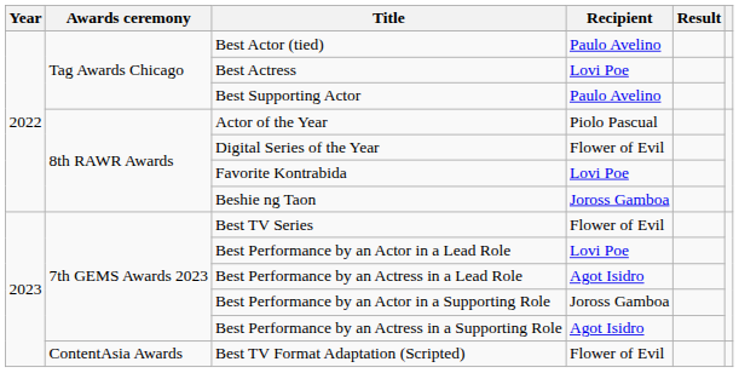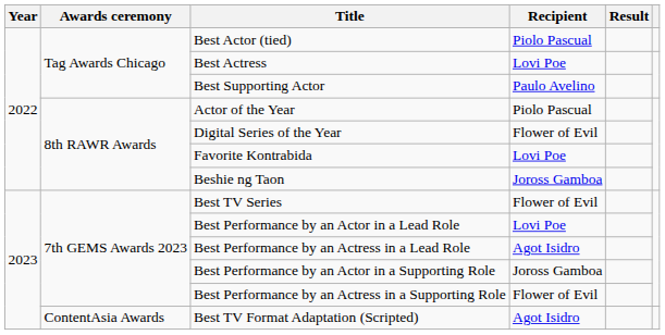 <table class="wikitable sortable">
 <tr>
 <th>Year</th>
 <th>Awards ceremony</th>
 <th>Title</th>
 <th>Recipient</th>
 <th>Result</th>
 <th></th>
 </tr>
 <tr>
 <td rowspan="7">2022</td>
 <td rowspan="3">Tag Awards Chicago</td>
 <td>Best Actor (tied)</td>
-<td><a href='#'>Paulo Avelino</a></td>
+<td><a href='#'>Piolo Pascual</a></td>
 <td></td>
 <td></td>
 </tr>
 <tr>
 <td>Best Actress</td>
 <td><a href='#'>Lovi Poe</a></td>
 <td></td>
 <td rowspan="2"></td>
 </tr>
 <tr>
 <td>Best Supporting Actor</td>
 <td><a href='#'>Paulo Avelino</a></td>
 <td></td>
 </tr>
 <tr>
 <td rowspan="4">8th RAWR Awards</td>
 <td>Actor of the Year</td>
 <td>Piolo Pascual</td>
 <td></td>
 <td rowspan="4"></td>
 </tr>
 <tr>
 <td>Digital Series of the Year</td>
 <td>Flower of Evil</td>
 <td></td>
 </tr>
 <tr>
 <td>Favorite Kontrabida</td>
 <td><a href='#'>Lovi Poe</a></td>
 <td></td>
 </tr>
 <tr>
 <td>Beshie ng Taon</td>
 <td><a href='#'>Joross Gamboa</a></td>
 <td></td>
 </tr>
 <tr>
 <td rowspan="7">2023</td>
 <td rowspan="5">7th GEMS Awards 2023</td>
 <td>Best TV Series</td>
 <td>Flower of Evil</td>
 <td></td>
 <td rowspan="5"></td>
 </tr>
 <tr>
 <td>Best Performance by an Actor in a Lead Role</td>
 <td><a href='#'>Lovi Poe</a></td>
 <td></td>
 </tr>
 <tr>
 <td>Best Performance by an Actress in a Lead Role</td>
 <td><a href='#'>Agot Isidro</a></td>
 <td></td>
 </tr>
 <tr>
 <td>Best Performance by an Actor in a Supporting Role</td>
 <td>Joross Gamboa</td>
 <td></td>
 </tr>
 <tr>
 <td>Best Performance by an Actress in a Supporting Role</td>
-<td><a href='#'>Agot Isidro</a></td>
+<td>Flower of Evil</td>
 <td></td>
 </tr>
 <tr>
 <td rowspan= style="background: gold;">ContentAsia Awards</td>
 <td>Best TV Format Adaptation (Scripted)</td>
-<td>Flower of Evil</td>
+<td><a href='#'>Agot Isidro</a></td>
 <td></td>
 <td></td>
 </tr>
 </table>
